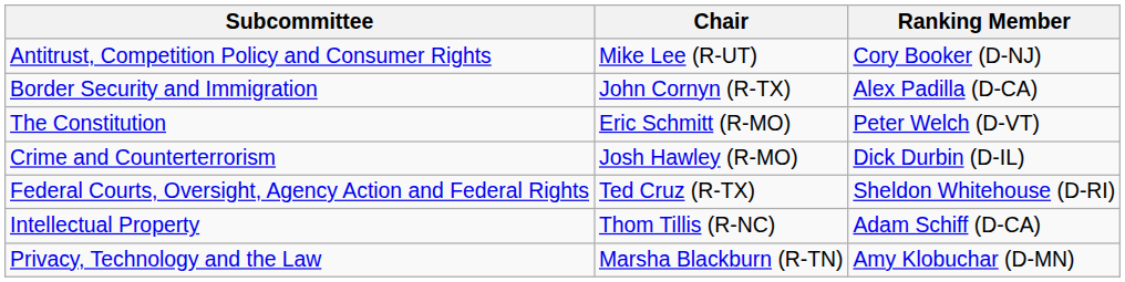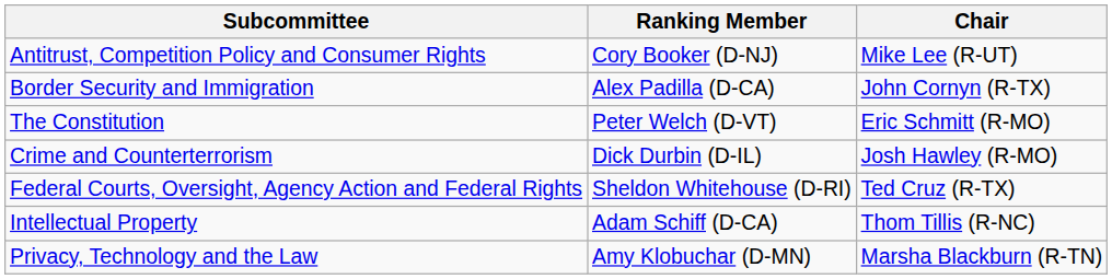 <table class="wikitable">
 <tr>
 <th>Subcommittee</th>
+<th>Ranking Member</th>
 <th>Chair</th>
-<th>Ranking Member</th>
 </tr>
 <tr>
 <td><a href='#'>Antitrust, Competition Policy and Consumer Rights</a></td>
+<td><a href='#'>Cory Booker</a> (D-NJ)</td>
 <td><a href='#'>Mike Lee</a> (R-UT)</td>
-<td><a href='#'>Cory Booker</a> (D-NJ)</td>
 </tr>
 <tr>
 <td><a href='#'>Border Security and Immigration</a></td>
+<td><a href='#'>Alex Padilla</a> (D-CA)</td>
 <td><a href='#'>John Cornyn</a> (R-TX)</td>
-<td><a href='#'>Alex Padilla</a> (D-CA)</td>
 </tr>
 <tr>
 <td><a href='#'>The Constitution</a></td>
+<td><a href='#'>Peter Welch</a> (D-VT)</td>
 <td><a href='#'>Eric Schmitt</a> (R-MO)</td>
-<td><a href='#'>Peter Welch</a> (D-VT)</td>
 </tr>
 <tr>
 <td><a href='#'>Crime and Counterterrorism</a></td>
+<td><a href='#'>Dick Durbin</a> (D-IL)</td>
 <td><a href='#'>Josh Hawley</a> (R-MO)</td>
-<td><a href='#'>Dick Durbin</a> (D-IL)</td>
 </tr>
 <tr>
 <td><a href='#'>Federal Courts, Oversight, Agency Action and Federal Rights</a></td>
+<td><a href='#'>Sheldon Whitehouse</a> (D-RI)</td>
 <td><a href='#'>Ted Cruz</a> (R-TX)</td>
-<td><a href='#'>Sheldon Whitehouse</a> (D-RI)</td>
 </tr>
 <tr>
 <td><a href='#'>Intellectual Property</a></td>
+<td><a href='#'>Adam Schiff</a> (D-CA)</td>
 <td><a href='#'>Thom Tillis</a> (R-NC)</td>
-<td><a href='#'>Adam Schiff</a> (D-CA)</td>
 </tr>
 <tr>
 <td><a href='#'>Privacy, Technology and the Law</a></td>
+<td><a href='#'>Amy Klobuchar</a> (D-MN)</td>
 <td><a href='#'>Marsha Blackburn</a> (R-TN)</td>
-<td><a href='#'>Amy Klobuchar</a> (D-MN)</td>
 </tr>
 </table>
